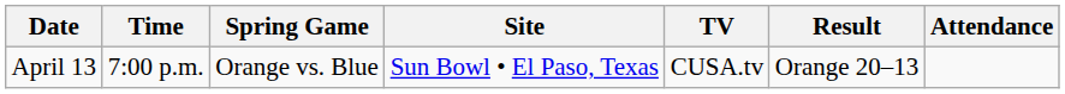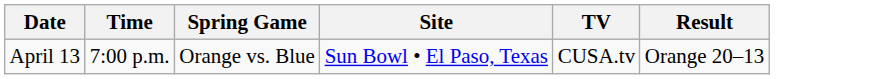 <table class="wikitable" style="font-size:95%;">
 <tr>
 <th>Date</th>
 <th>Time</th>
 <th>Spring Game</th>
 <th>Site</th>
 <th>TV</th>
 <th>Result</th>
-<th>Attendance</th>
 </tr>
 <tr>
 <td>April 13</td>
 <td>7:00 p.m.</td>
 <td>Orange vs. Blue</td>
 <td><a href='#'>Sun Bowl</a> • <a href='#'>El Paso, Texas</a></td>
 <td>CUSA.tv</td>
 <td>Orange 20–13</td>
-<td></td>
 </tr>
 </table>
